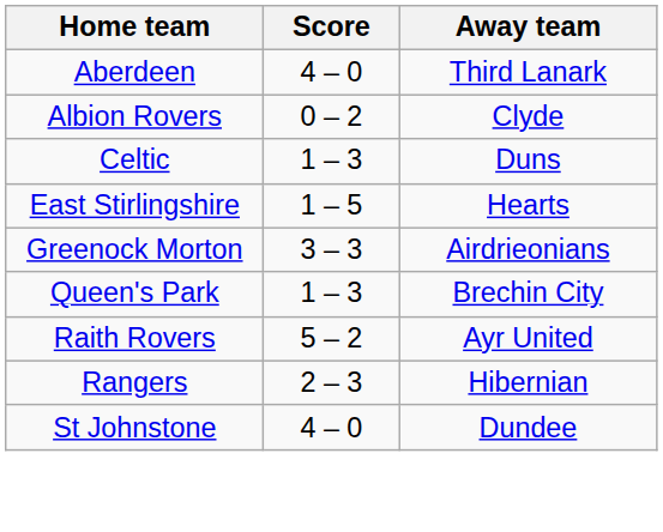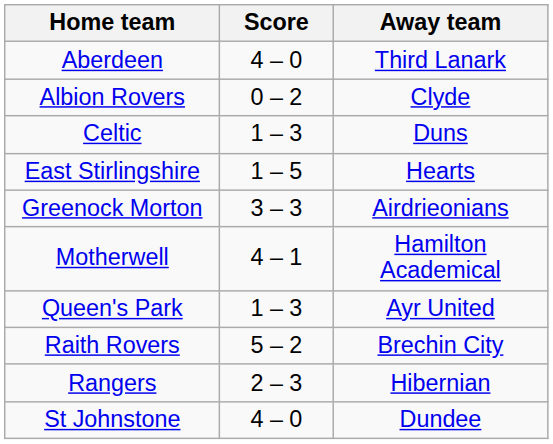 <table class="wikitable" style="text-align: center">
 <tr>
 <th width=140>Home team</th>
 <th width=70>Score</th>
 <th width=140>Away team</th>
 </tr>
 <tr>
 <td><a href='#'>Aberdeen</a></td>
 <td>4 – 0</td>
 <td><a href='#'>Third Lanark</a></td>
 </tr>
 <tr>
 <td><a href='#'>Albion Rovers</a></td>
 <td>0 – 2</td>
 <td><a href='#'>Clyde</a></td>
 </tr>
 <tr>
 <td><a href='#'>Celtic</a></td>
 <td>1 – 3</td>
 <td><a href='#'>Duns</a></td>
 </tr>
 <tr>
 <td><a href='#'>East Stirlingshire</a></td>
 <td>1 – 5</td>
 <td><a href='#'>Hearts</a></td>
 </tr>
 <tr>
 <td><a href='#'>Greenock Morton</a></td>
 <td>3 – 3</td>
 <td><a href='#'>Airdrieonians</a></td>
 </tr>
 <tr>
+<td><a href='#'>Motherwell</a></td>
+<td>4 – 1</td>
+<td><a href='#'>Hamilton Academical</a></td>
+</tr>
+<tr>
 <td><a href='#'>Queen's Park</a></td>
 <td>1 – 3</td>
-<td><a href='#'>Brechin City</a></td>
+<td><a href='#'>Ayr United</a></td>
 </tr>
 <tr>
 <td><a href='#'>Raith Rovers</a></td>
 <td>5 – 2</td>
-<td><a href='#'>Ayr United</a></td>
+<td><a href='#'>Brechin City</a></td>
 </tr>
 <tr>
 <td><a href='#'>Rangers</a></td>
 <td>2 – 3</td>
 <td><a href='#'>Hibernian</a></td>
 </tr>
 <tr>
 <td><a href='#'>St Johnstone</a></td>
 <td>4 – 0</td>
 <td><a href='#'>Dundee</a></td>
 </tr>
 </table>
